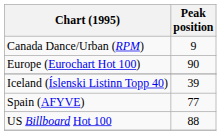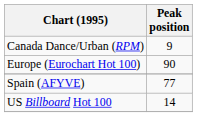 <table class="wikitable sortable">
 <tr>
 <th>Chart (1995)</th>
 <th>Peak<br>position</th>
 </tr>
 <tr>
 <td>Canada Dance/Urban (<a href='#'><em>RPM</em></a>)</td>
 <td align="center">9</td>
 </tr>
 <tr>
 <td>Europe (<a href='#'>Eurochart Hot 100</a>)</td>
 <td align="center">90</td>
 </tr>
 <tr>
 </tr>
 <tr>
 </tr>
 <tr>
-<td>Iceland (<a href='#'>Íslenski Listinn Topp 40</a>)</td>
-<td align="center">39</td>
-</tr>
-<tr>
 <td>Spain (<a href='#'>AFYVE</a>)</td>
 <td align="center">77</td>
 </tr>
 <tr>
 <td>US <em><a href='#'>Billboard</a></em> <a href='#'>Hot 100</a></td>
-<td align="center">88</td>
+<td align="center">14</td>
 </tr>
 <tr>
 </tr>
 </table>
